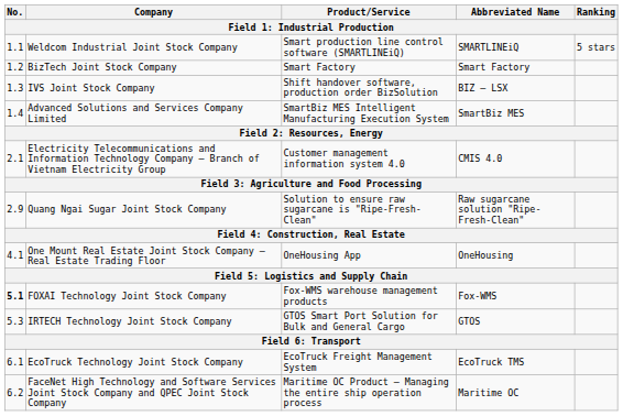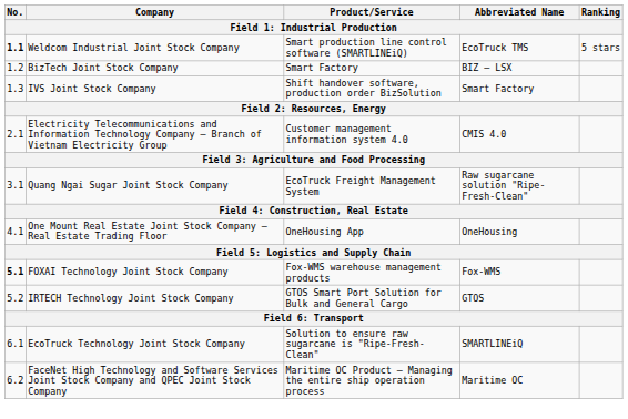 <table class="wikitable sortable mw-collapsible mw-collapsed">
 <tr>
 <th>No.</th>
 <th>Company</th>
 <th>Product/Service</th>
 <th>Abbreviated Name</th>
 <th>Ranking</th>
 </tr>
 <tr>
 <th colspan="5" style="background:#f2f2f2;">Field 1: Industrial Production</th>
 </tr>
 <tr>
-<td>1.1</td>
+<td><strong>1.1</strong></td>
 <td>Weldcom Industrial Joint Stock Company</td>
 <td>Smart production line control software (SMARTLINEiQ)</td>
-<td>SMARTLINEiQ</td>
+<td>EcoTruck TMS</td>
 <td>5 stars</td>
 </tr>
 <tr>
 <td>1.2</td>
 <td>BizTech Joint Stock Company</td>
 <td>Smart Factory</td>
-<td>Smart Factory</td>
+<td>BIZ – LSX</td>
 <td></td>
 </tr>
 <tr>
 <td>1.3</td>
 <td>IVS Joint Stock Company</td>
 <td>Shift handover software, production order BizSolution</td>
-<td>BIZ – LSX</td>
-<td></td>
-</tr>
-<tr>
-<td>1.4</td>
-<td>Advanced Solutions and Services Company Limited</td>
-<td>SmartBiz MES Intelligent Manufacturing Execution System</td>
-<td>SmartBiz MES</td>
+<td>Smart Factory</td>
 <td></td>
 </tr>
 <tr>
 <th colspan="5" style="background:#f2f2f2;">Field 2: Resources, Energy</th>
 </tr>
 <tr>
 <td>2.1</td>
 <td>Electricity Telecommunications and Information Technology Company – Branch of Vietnam Electricity Group</td>
 <td>Customer management information system 4.0</td>
 <td>CMIS 4.0</td>
 <td></td>
 </tr>
 <tr>
 <th colspan="5" style="background:#f2f2f2;">Field 3: Agriculture and Food Processing</th>
 </tr>
 <tr>
-<td>2.9</td>
+<td>3.1</td>
 <td>Quang Ngai Sugar Joint Stock Company</td>
-<td>Solution to ensure raw sugarcane is "Ripe-Fresh-Clean"</td>
+<td>EcoTruck Freight Management System</td>
 <td>Raw sugarcane solution "Ripe-Fresh-Clean"</td>
 <td></td>
 </tr>
 <tr>
 <th colspan="5" style="background:#f2f2f2;">Field 4: Construction, Real Estate</th>
 </tr>
 <tr>
 <td>4.1</td>
 <td>One Mount Real Estate Joint Stock Company – Real Estate Trading Floor</td>
 <td>OneHousing App</td>
 <td>OneHousing</td>
 <td></td>
 </tr>
 <tr>
 <th colspan="5" style="background:#f2f2f2;">Field 5: Logistics and Supply Chain</th>
 </tr>
 <tr>
 <td><strong>5.1</strong></td>
 <td>FOXAI Technology Joint Stock Company</td>
 <td>Fox-WMS warehouse management products</td>
 <td>Fox-WMS</td>
 <td></td>
 </tr>
 <tr>
-<td>5.3</td>
+<td>5.2</td>
 <td>IRTECH Technology Joint Stock Company</td>
 <td>GTOS Smart Port Solution for Bulk and General Cargo</td>
 <td>GTOS</td>
 <td></td>
 </tr>
 <tr>
 <th colspan="5" style="background:#f2f2f2;">Field 6: Transport</th>
 </tr>
 <tr>
 <td>6.1</td>
 <td>EcoTruck Technology Joint Stock Company</td>
-<td>EcoTruck Freight Management System</td>
-<td>EcoTruck TMS</td>
+<td>Solution to ensure raw sugarcane is "Ripe-Fresh-Clean"</td>
+<td>SMARTLINEiQ</td>
 <td></td>
 </tr>
 <tr>
 <td>6.2</td>
 <td>FaceNet High Technology and Software Services Joint Stock Company and QPEC Joint Stock Company</td>
 <td>Maritime OC Product – Managing the entire ship operation process</td>
 <td>Maritime OC</td>
 <td></td>
 </tr>
 </table>
